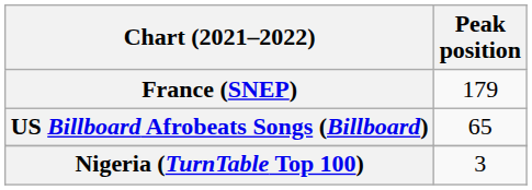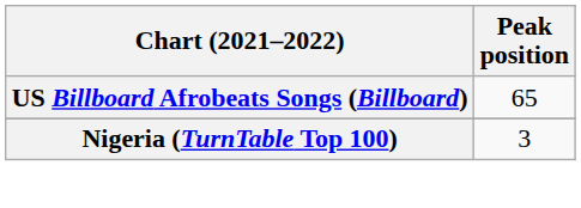 <table class="wikitable sortable plainrowheaders" style="text-align:center">
 <tr>
 <th scope="col">Chart (2021–2022)</th>
 <th scope="col">Peak<br>position</th>
-</tr>
-<tr>
-<th scope="row">France (<a href='#'>SNEP</a>)</th>
-<td>179</td>
 </tr>
 <tr>
 <th scope="row">US <a href='#'><em>Billboard</em> Afrobeats Songs</a> (<em><a href='#'>Billboard</a></em>)</th>
 <td>65</td>
 </tr>
 <tr>
 </tr>
 <tr>
 </tr>
 <tr>
 <th scope="row">Nigeria (<a href='#'><em>TurnTable</em> Top 100</a>)</th>
 <td>3</td>
 </tr>
 </table>
